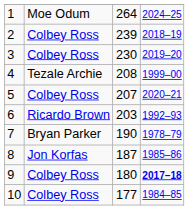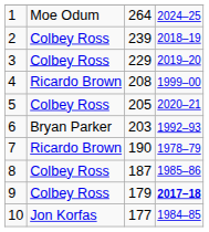 <table class="wikitable">
 <tr>
 </tr>
 <tr>
 <td>1</td>
 <td>Moe Odum</td>
 <td>264</td>
 <td style="font-size:80%;"><a href='#'>2024–25</a></td>
 </tr>
 <tr>
 <td>2</td>
 <td><a href='#'>Colbey Ross</a></td>
 <td>239</td>
 <td style="font-size:80%;"><a href='#'>2018–19</a></td>
 </tr>
 <tr>
 <td>3</td>
 <td><a href='#'>Colbey Ross</a></td>
-<td>230</td>
+<td>229</td>
 <td style="font-size:80%;"><a href='#'>2019–20</a></td>
 </tr>
 <tr>
 <td>4</td>
-<td>Tezale Archie</td>
+<td><a href='#'>Ricardo Brown</a></td>
 <td>208</td>
 <td style="font-size:80%;"><a href='#'>1999–00</a></td>
 </tr>
 <tr>
 <td>5</td>
 <td><a href='#'>Colbey Ross</a></td>
-<td>207</td>
+<td>205</td>
 <td style="font-size:80%;"><a href='#'>2020–21</a></td>
 </tr>
 <tr>
 <td>6</td>
-<td><a href='#'>Ricardo Brown</a></td>
+<td>Bryan Parker</td>
 <td>203</td>
 <td style="font-size:80%;"><a href='#'>1992–93</a></td>
 </tr>
 <tr>
 <td>7</td>
-<td>Bryan Parker</td>
+<td><a href='#'>Ricardo Brown</a></td>
 <td>190</td>
 <td style="font-size:80%;"><a href='#'>1978–79</a></td>
 </tr>
 <tr>
 <td>8</td>
-<td><a href='#'>Jon Korfas</a></td>
+<td><a href='#'>Colbey Ross</a></td>
 <td>187</td>
 <td style="font-size:80%;"><a href='#'>1985–86</a></td>
 </tr>
 <tr>
 <td>9</td>
 <td><a href='#'>Colbey Ross</a></td>
-<td>180</td>
+<td>179</td>
 <td style="font-size:80%;"><strong><a href='#'>2017–18</a></strong></td>
 </tr>
 <tr>
 <td>10</td>
-<td><a href='#'>Colbey Ross</a></td>
+<td><a href='#'>Jon Korfas</a></td>
 <td>177</td>
 <td style="font-size:80%;"><a href='#'>1984–85</a></td>
 </tr>
 </table>
